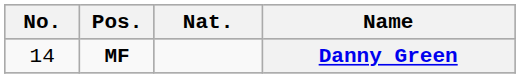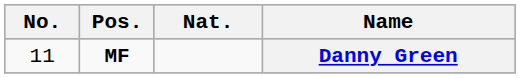 <table class="wikitable plainrowheaders" style="text-align: center">
 <tr>
 <th width=40>No.</th>
 <th width=40>Pos.</th>
 <th width=60>Nat.</th>
 <th width=150 scope=col>Name</th>
 </tr>
 <tr>
-<td>14</td>
+<td>11</td>
 <td><strong>MF</strong></td>
 <td align=left></td>
 <th scope=row><a href='#'>Danny Green</a></th>
 </tr>
 </table>
